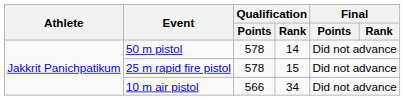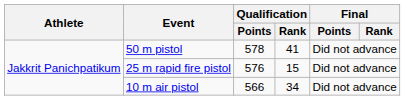 <table class="wikitable" style="font-size:90%">
 <tr>
 <th rowspan="2">Athlete</th>
 <th rowspan="2">Event</th>
 <th colspan=2>Qualification</th>
 <th colspan=2>Final</th>
 </tr>
 <tr style="font-size:95%">
 <th>Points</th>
 <th>Rank</th>
 <th>Points</th>
 <th>Rank</th>
 </tr>
 <tr align=center>
 <td align=left rowspan=3><a href='#'>Jakkrit Panichpatikum</a></td>
 <td align=left><a href='#'>50 m pistol</a></td>
 <td>578</td>
-<td>14</td>
+<td>41</td>
 <td colspan=2>Did not advance</td>
 </tr>
 <tr align=center>
 <td align=left><a href='#'>25 m rapid fire pistol</a></td>
-<td>578</td>
+<td>576</td>
 <td>15</td>
 <td colspan=2>Did not advance</td>
 </tr>
 <tr align=center>
 <td align=left><a href='#'>10 m air pistol</a></td>
 <td>566</td>
 <td>34</td>
 <td colspan=2>Did not advance</td>
 </tr>
 </table>
